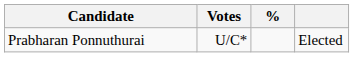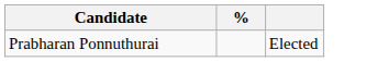 <table class="wikitable" border="1" style="text-align:right;">
 <tr>
 <th align=left width="200">Candidate</th>
-<th align=left width="50">Votes</th>
 <th align=left width="40">%</th>
 <th align=left width="50"></th>
 </tr>
 <tr>
 <td align=left>Prabharan Ponnuthurai</td>
-<td>U/C*</td>
 <td></td>
 <td align=left>Elected</td>
 </tr>
 </table>
